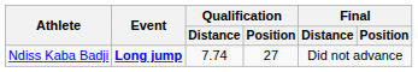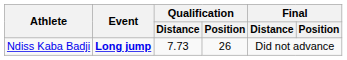 <table class=wikitable style="font-size:90%">
 <tr>
 <th rowspan="2">Athlete</th>
 <th rowspan="2">Event</th>
 <th colspan="2">Qualification</th>
 <th colspan="2">Final</th>
 </tr>
 <tr style="font-size:95%">
 <th>Distance</th>
 <th>Position</th>
 <th>Distance</th>
 <th>Position</th>
 </tr>
 <tr align=center>
 <td align=left><a href='#'>Ndiss Kaba Badji</a></td>
 <td align=left><strong><a href='#'>Long jump</a></strong></td>
-<td>7.74</td>
-<td>27</td>
+<td>7.73</td>
+<td>26</td>
 <td colspan=2>Did not advance</td>
 </tr>
 </table>
